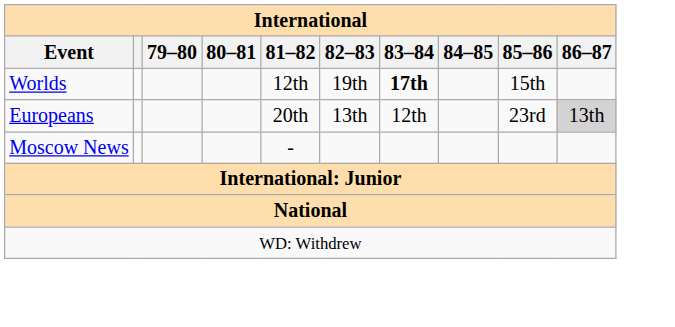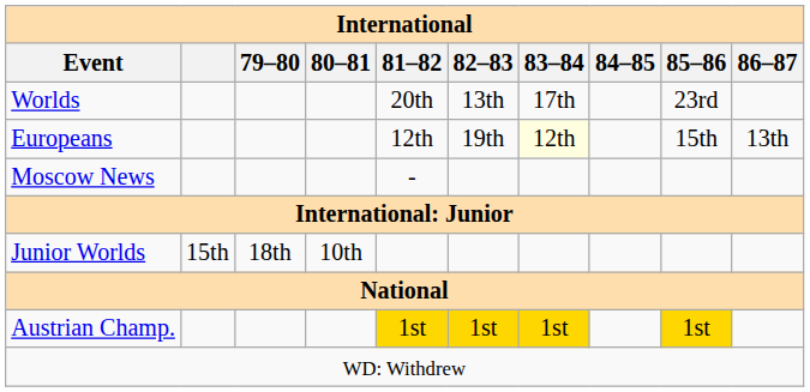 <table class="wikitable" style="text-align:center">
 <tr>
 <th style="background-color: #ffdead; " colspan=10 align=center>International</th>
 </tr>
 <tr>
 <th>Event</th>
 <th></th>
 <th>79–80</th>
 <th>80–81</th>
 <th>81–82</th>
 <th>82–83</th>
 <th>83–84</th>
 <th>84–85</th>
 <th>85–86</th>
 <th>86–87</th>
 </tr>
 <tr>
 <td align=left><a href='#'>Worlds</a></td>
 <td></td>
 <td></td>
 <td></td>
-<td>12th</td>
-<td>19th</td>
-<td><strong>17th</strong></td>
+<td>20th</td>
+<td>13th</td>
+<td>17th</td>
 <td></td>
-<td>15th</td>
+<td>23rd</td>
 <td></td>
 </tr>
 <tr>
 <td align=left><a href='#'>Europeans</a></td>
 <td></td>
 <td></td>
 <td></td>
-<td>20th</td>
+<td>12th</td>
+<td>19th</td>
+<td style="background: lightyellow;">12th</td>
+<td></td>
+<td>15th</td>
 <td>13th</td>
-<td>12th</td>
-<td></td>
-<td>23rd</td>
-<td style="background: lightgrey;">13th</td>
 </tr>
 <tr>
 <td align=left><a href='#'>Moscow News</a></td>
 <td></td>
 <td></td>
 <td></td>
 <td>-</td>
 <td></td>
 <td></td>
 <td></td>
 <td></td>
 <td></td>
 </tr>
 <tr>
 <th style="background-color: #ffdead; " colspan=10 align=center>International: Junior</th>
 </tr>
 <tr>
+<td align=left><a href='#'>Junior Worlds</a></td>
+<td>15th</td>
+<td>18th</td>
+<td>10th</td>
+<td></td>
+<td></td>
+<td></td>
+<td></td>
+<td></td>
+<td></td>
+</tr>
+<tr>
 <th style="background-color: #ffdead; " colspan=10 align=center>National</th>
+</tr>
+<tr>
+<td align=left><a href='#'>Austrian Champ.</a></td>
+<td></td>
+<td></td>
+<td></td>
+<td bgcolor=gold>1st</td>
+<td bgcolor=gold>1st</td>
+<td bgcolor=gold>1st</td>
+<td></td>
+<td bgcolor=gold>1st</td>
+<td></td>
 </tr>
 <tr>
 <td colspan=10 align=center><small> WD: Withdrew </small></td>
 </tr>
 </table>
